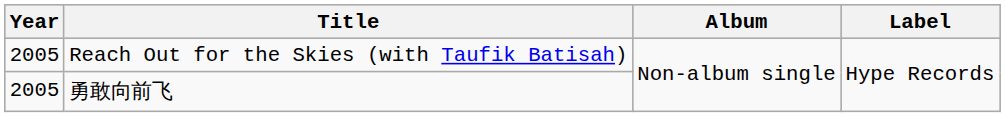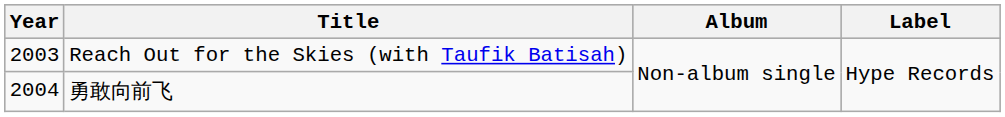 <table class="wikitable">
 <tr>
 <th>Year</th>
 <th>Title</th>
 <th>Album</th>
 <th>Label</th>
 </tr>
 <tr>
-<td>2005</td>
+<td>2003</td>
 <td>Reach Out for the Skies (with <a href='#'>Taufik Batisah</a>)</td>
 <td rowspan="2">Non-album single</td>
 <td rowspan="2">Hype Records</td>
 </tr>
 <tr>
-<td>2005</td>
+<td>2004</td>
 <td>勇敢向前飞</td>
 </tr>
 </table>
